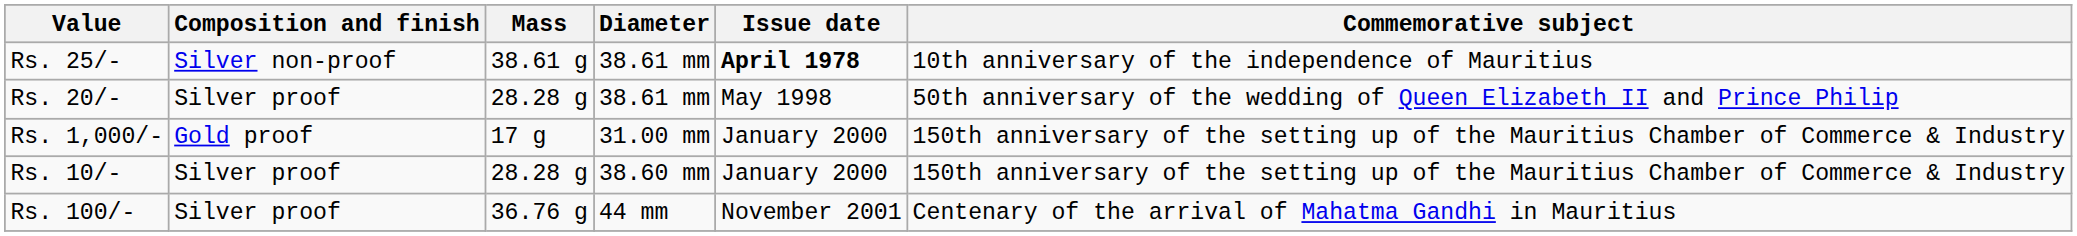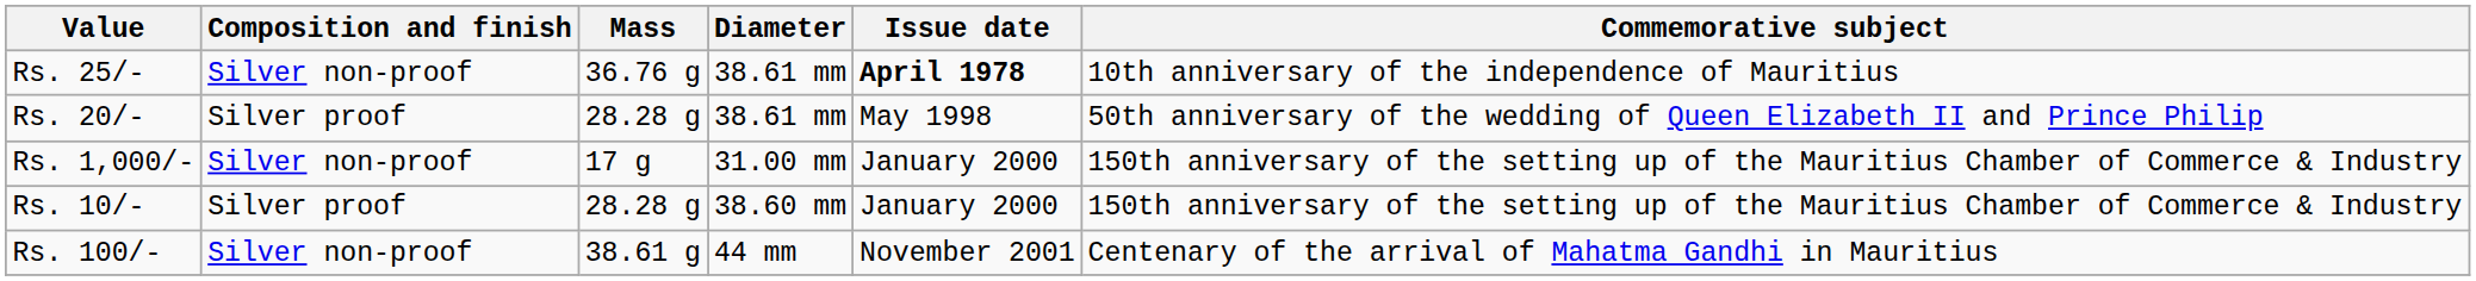 <table class="wikitable">
 <tr>
 <th>Value</th>
 <th>Composition and finish</th>
 <th>Mass</th>
 <th>Diameter</th>
 <th>Issue date</th>
 <th>Commemorative subject</th>
 </tr>
 <tr>
 <td>Rs. 25/-</td>
 <td><a href='#'>Silver</a> non-proof</td>
-<td>38.61 g</td>
+<td>36.76 g</td>
 <td>38.61 mm</td>
 <td><strong>April 1978</strong></td>
 <td>10th anniversary of the independence of Mauritius</td>
 </tr>
 <tr>
 <td>Rs. 20/-</td>
 <td>Silver proof</td>
 <td>28.28 g</td>
 <td>38.61 mm</td>
 <td>May 1998</td>
 <td>50th anniversary of the wedding of <a href='#'>Queen Elizabeth II</a> and <a href='#'>Prince Philip</a></td>
 </tr>
 <tr>
 <td>Rs. 1,000/-</td>
-<td><a href='#'>Gold</a> proof</td>
+<td><a href='#'>Silver</a> non-proof</td>
 <td>17 g</td>
 <td>31.00 mm</td>
 <td>January 2000</td>
 <td>150th anniversary of the setting up of the Mauritius Chamber of Commerce & Industry</td>
 </tr>
 <tr>
 <td>Rs. 10/-</td>
 <td>Silver proof</td>
 <td>28.28 g</td>
 <td>38.60 mm</td>
 <td>January 2000</td>
 <td>150th anniversary of the setting up of the Mauritius Chamber of Commerce & Industry</td>
 </tr>
 <tr>
 <td>Rs. 100/-</td>
-<td>Silver proof</td>
-<td>36.76 g</td>
+<td><a href='#'>Silver</a> non-proof</td>
+<td>38.61 g</td>
 <td>44 mm</td>
 <td>November 2001</td>
 <td>Centenary of the arrival of <a href='#'>Mahatma Gandhi</a> in Mauritius</td>
 </tr>
 </table>
